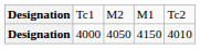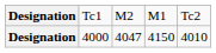 <table class="wikitable">
 <tr>
 <th>Designation</th>
 <td>Tc1</td>
 <td>M2</td>
 <td>M1</td>
 <td>Tc2</td>
 </tr>
 <tr>
 <th>Designation</th>
 <td>4000</td>
-<td>4050</td>
+<td>4047</td>
 <td>4150</td>
 <td>4010</td>
 </tr>
 </table>
